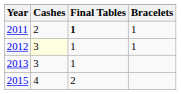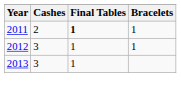 <table class="wikitable">
 <tr>
 </tr>
 <tr>
 <th>Year</th>
 <th>Cashes</th>
 <th>Final Tables</th>
 <th>Bracelets</th>
 </tr>
 <tr>
 <td><a href='#'>2011</a></td>
 <td>2</td>
 <td><strong>1</strong></td>
 <td>1</td>
 </tr>
 <tr>
 <td><a href='#'>2012</a></td>
-<td style="background: lightyellow;">3</td>
+<td>3</td>
 <td>1</td>
 <td>1</td>
 </tr>
 <tr>
 <td><a href='#'>2013</a></td>
 <td>3</td>
 <td>1</td>
 <td></td>
 </tr>
-<tr>
-<td><a href='#'>2015</a></td>
-<td>4</td>
-<td>2</td>
-<td></td>
-</tr>
 </table>
